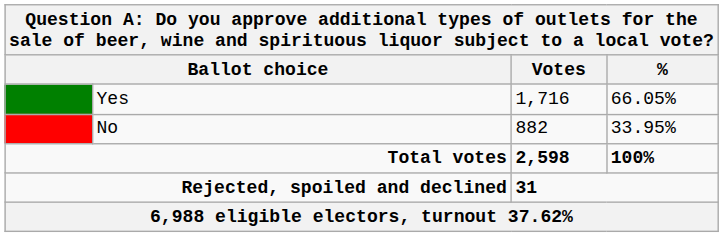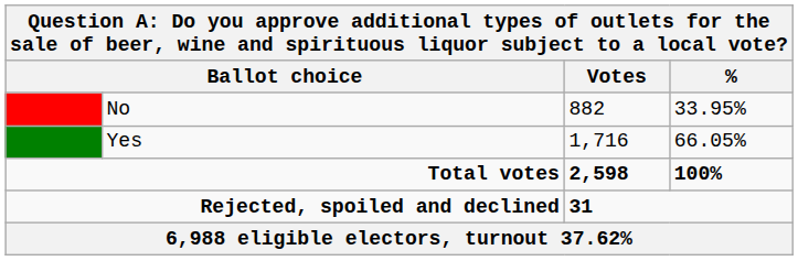 <table class="wikitable" align=right>
 <tr>
 <th colspan=4>Question A: Do you approve additional types of outlets for the<br> sale of beer, wine and spirituous liquor subject to a local vote?</th>
 </tr>
 <tr>
 <th colspan=2>Ballot choice</th>
 <th>Votes</th>
 <th>%</th>
 </tr>
 <tr>
+<td bgcolor=red></td>
+<td>No</td>
+<td>882</td>
+<td>33.95%</td>
+</tr>
+<tr>
 <td bgcolor=green></td>
 <td>Yes</td>
 <td>1,716</td>
 <td>66.05%</td>
-</tr>
-<tr>
-<td bgcolor=red></td>
-<td>No</td>
-<td>882</td>
-<td>33.95%</td>
 </tr>
 <tr>
 <td align=right colspan=2><strong>Total votes</strong></td>
 <td><strong>2,598</strong></td>
 <td><strong>100%</strong></td>
 </tr>
 <tr>
 <td align=right colspan=2><strong>Rejected, spoiled and declined</strong></td>
 <td colspan=2><strong>31</strong></td>
 </tr>
 <tr>
 <th colspan=4>6,988 eligible electors, turnout 37.62%</th>
 </tr>
 </table>
